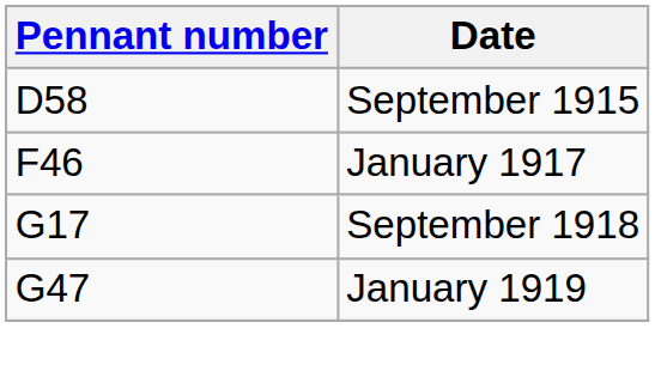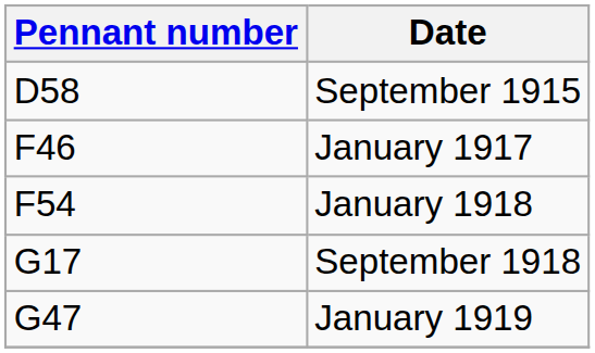 <table class="wikitable" style="text-align:left">
 <tr>
 <th><a href='#'>Pennant number</a></th>
 <th>Date</th>
 </tr>
 <tr>
 <td>D58</td>
 <td>September 1915</td>
 </tr>
 <tr>
 <td>F46</td>
 <td>January 1917</td>
 </tr>
 <tr>
+<td>F54</td>
+<td>January 1918</td>
+</tr>
+<tr>
 <td>G17</td>
 <td>September 1918</td>
 </tr>
 <tr>
 <td>G47</td>
 <td>January 1919</td>
 </tr>
 <tr>
 </tr>
 </table>
